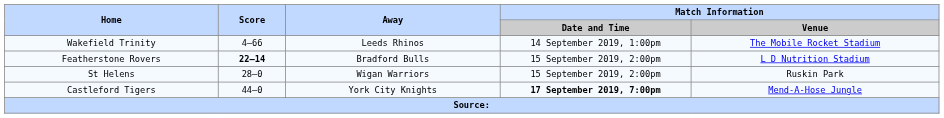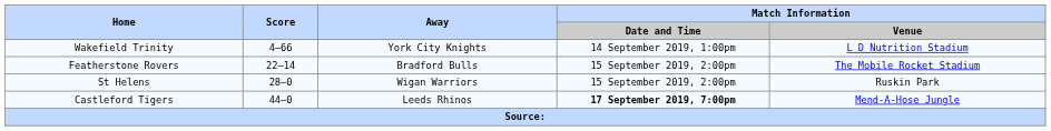 <table border=1 style="border-collapse:collapse; font-size:90%; text-align:center;" cellpadding=3 cellspacing=0 width=100%>
 <tr bgcolor=#C1D8FF>
 <th rowspan=2 width=19%>Home</th>
 <th rowspan=2 width=6%>Score</th>
 <th rowspan=2 width=19%>Away</th>
 <th colspan=2>Match Information</th>
 </tr>
 <tr bgcolor=#CCCCCC>
 <th width=17%>Date and Time</th>
 <th width=22%>Venue</th>
 </tr>
 <tr bgcolor=#F5FAFF>
 <td> Wakefield Trinity</td>
 <td>4–66</td>
-<td> Leeds Rhinos</td>
+<td> York City Knights</td>
 <td>14 September 2019, 1:00pm</td>
-<td><a href='#'>The Mobile Rocket Stadium</a></td>
+<td><a href='#'>L D Nutrition Stadium</a></td>
 </tr>
 <tr bgcolor=#F5FAFF>
 <td> Featherstone Rovers</td>
-<td><strong>22–14</strong></td>
+<td>22–14</td>
 <td> Bradford Bulls</td>
 <td>15 September 2019, 2:00pm</td>
-<td><a href='#'>L D Nutrition Stadium</a></td>
+<td><a href='#'>The Mobile Rocket Stadium</a></td>
 </tr>
 <tr bgcolor=#F5FAFF>
 <td> St Helens</td>
 <td>28–0</td>
 <td> Wigan Warriors</td>
 <td>15 September 2019, 2:00pm</td>
 <td>Ruskin Park</td>
 </tr>
 <tr bgcolor=#F5FAFF>
 <td> Castleford Tigers</td>
 <td>44–0</td>
-<td> York City Knights</td>
+<td> Leeds Rhinos</td>
 <td><strong>17 September 2019, 7:00pm</strong></td>
 <td><a href='#'>Mend-A-Hose Jungle</a></td>
 </tr>
 <tr style="background:#c1d8ff;">
 <th colspan=6>Source:</th>
 </tr>
 </table>
